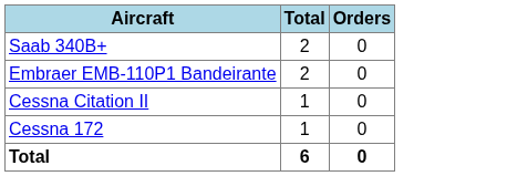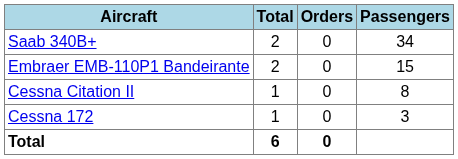 <table class="toccolours" border="1" cellpadding="3" style="border-collapse:collapse">
 <tr style="background:lightblue;">
 <th>Aircraft</th>
 <th>Total</th>
 <th>Orders</th>
+<th>Passengers<br></th>
 </tr>
 <tr>
 <td><a href='#'>Saab 340B+</a></td>
 <td style="text-align:center;">2</td>
 <td style="text-align:center;">0</td>
+<td style="text-align:center;">34</td>
 </tr>
 <tr>
 <td><a href='#'>Embraer EMB-110P1 Bandeirante</a></td>
 <td style="text-align:center;">2</td>
 <td style="text-align:center;">0</td>
+<td style="text-align:center;">15</td>
 </tr>
 <tr>
 <td><a href='#'>Cessna Citation II</a></td>
 <td style="text-align:center;">1</td>
 <td style="text-align:center;">0</td>
+<td style="text-align:center;">8</td>
 </tr>
 <tr>
 <td><a href='#'>Cessna 172</a></td>
 <td style="text-align:center;">1</td>
 <td style="text-align:center;">0</td>
+<td style="text-align:center;">3</td>
 </tr>
 <tr>
 <td><strong>Total</strong></td>
 <th>6</th>
 <th>0</th>
+<th></th>
 </tr>
 </table>
